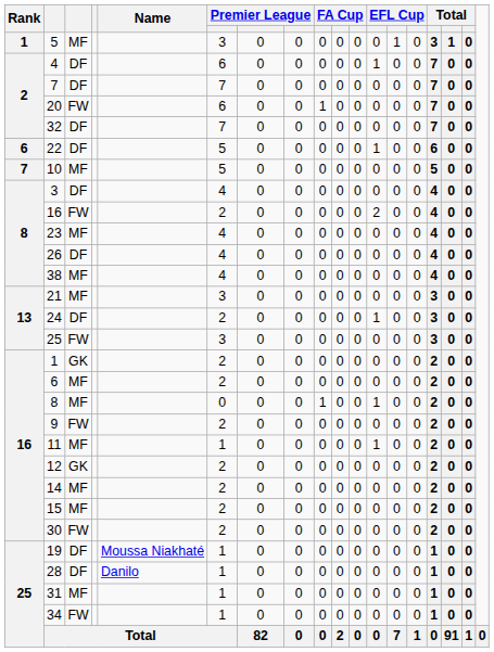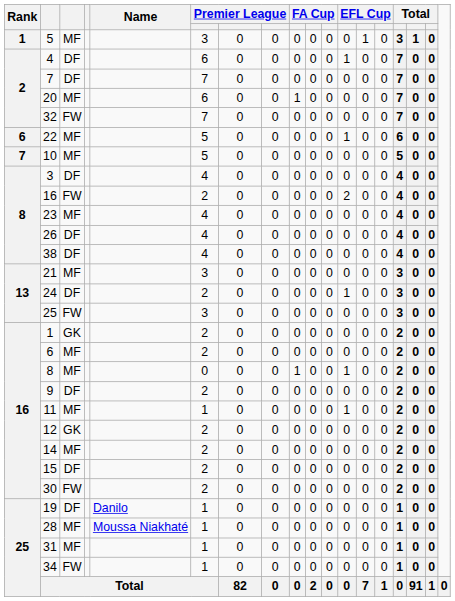 <table class="wikitable sortable" style="text-align:center;">
 <tr>
 <th rowspan="2">Rank</th>
 <th rowspan="2"></th>
 <th rowspan="2"></th>
 <th rowspan="2"></th>
 <th rowspan="2">Name</th>
 <th colspan="3"><a href='#'>Premier League</a></th>
 <th colspan="3"><a href='#'>FA Cup</a></th>
 <th colspan="3"><a href='#'>EFL Cup</a></th>
 <th colspan="3">Total</th>
 </tr>
 <tr>
 <th></th>
 <th></th>
 <th></th>
 <th></th>
 <th></th>
 <th></th>
 <th></th>
 <th></th>
 <th></th>
 <th></th>
 <th></th>
 <th></th>
 </tr>
 <tr>
 <th rowspan="1">1</th>
 <td>5</td>
 <td>MF</td>
 <td></td>
 <td style="text-align:left;"><br></td>
 <td>3</td>
 <td>0</td>
 <td>0<br></td>
 <td>0</td>
 <td>0</td>
 <td>0<br></td>
 <td>0</td>
 <td>1</td>
 <td>0<br></td>
 <th>3</th>
 <th>1</th>
 <th>0</th>
 </tr>
 <tr>
 <th rowspan="4">2</th>
 <td>4</td>
 <td>DF</td>
 <td></td>
 <td style="text-align:left;"><br></td>
 <td>6</td>
 <td>0</td>
 <td>0<br></td>
 <td>0</td>
 <td>0</td>
 <td>0<br></td>
 <td>1</td>
 <td>0</td>
 <td>0<br></td>
 <th>7</th>
 <th>0</th>
 <th>0</th>
 </tr>
 <tr>
 <td>7</td>
 <td>DF</td>
 <td></td>
 <td style="text-align:left;"><br></td>
 <td>7</td>
 <td>0</td>
 <td>0<br></td>
 <td>0</td>
 <td>0</td>
 <td>0<br></td>
 <td>0</td>
 <td>0</td>
 <td>0<br></td>
 <th>7</th>
 <th>0</th>
 <th>0</th>
 </tr>
 <tr>
 <td>20</td>
-<td>FW</td>
+<td>MF</td>
 <td></td>
 <td style="text-align:left;"><br></td>
 <td>6</td>
 <td>0</td>
 <td>0<br></td>
 <td>1</td>
 <td>0</td>
 <td>0<br></td>
 <td>0</td>
 <td>0</td>
 <td>0<br></td>
 <th>7</th>
 <th>0</th>
 <th>0</th>
 </tr>
 <tr>
 <td>32</td>
-<td>DF</td>
+<td>FW</td>
 <td></td>
 <td style="text-align:left;"><br></td>
 <td>7</td>
 <td>0</td>
 <td>0<br></td>
 <td>0</td>
 <td>0</td>
 <td>0<br></td>
 <td>0</td>
 <td>0</td>
 <td>0<br></td>
 <th>7</th>
 <th>0</th>
 <th>0</th>
 </tr>
 <tr>
 <th rowspan="1">6</th>
 <td>22</td>
-<td>DF</td>
+<td>MF</td>
 <td></td>
 <td style="text-align:left;"><br></td>
 <td>5</td>
 <td>0</td>
 <td>0<br></td>
 <td>0</td>
 <td>0</td>
 <td>0<br></td>
 <td>1</td>
 <td>0</td>
 <td>0<br></td>
 <th>6</th>
 <th>0</th>
 <th>0</th>
 </tr>
 <tr>
 <th rowspan="1">7</th>
 <td>10</td>
 <td>MF</td>
 <td></td>
 <td style="text-align:left;"><br></td>
 <td>5</td>
 <td>0</td>
 <td>0<br></td>
 <td>0</td>
 <td>0</td>
 <td>0<br></td>
 <td>0</td>
 <td>0</td>
 <td>0<br></td>
 <th>5</th>
 <th>0</th>
 <th>0</th>
 </tr>
 <tr>
 <th rowspan="5">8</th>
 <td>3</td>
 <td>DF</td>
 <td></td>
 <td style="text-align:left;"><br></td>
 <td>4</td>
 <td>0</td>
 <td>0<br></td>
 <td>0</td>
 <td>0</td>
 <td>0<br></td>
 <td>0</td>
 <td>0</td>
 <td>0<br></td>
 <th>4</th>
 <th>0</th>
 <th>0</th>
 </tr>
 <tr>
 <td>16</td>
 <td>FW</td>
 <td></td>
 <td style="text-align:left;"><br></td>
 <td>2</td>
 <td>0</td>
 <td>0<br></td>
 <td>0</td>
 <td>0</td>
 <td>0<br></td>
 <td>2</td>
 <td>0</td>
 <td>0<br></td>
 <th>4</th>
 <th>0</th>
 <th>0</th>
 </tr>
 <tr>
 <td>23</td>
 <td>MF</td>
 <td></td>
 <td style="text-align:left;"><br></td>
 <td>4</td>
 <td>0</td>
 <td>0<br></td>
 <td>0</td>
 <td>0</td>
 <td>0<br></td>
 <td>0</td>
 <td>0</td>
 <td>0<br></td>
 <th>4</th>
 <th>0</th>
 <th>0</th>
 </tr>
 <tr>
 <td>26</td>
 <td>DF</td>
 <td></td>
 <td style="text-align:left;"><br></td>
 <td>4</td>
 <td>0</td>
 <td>0<br></td>
 <td>0</td>
 <td>0</td>
 <td>0<br></td>
 <td>0</td>
 <td>0</td>
 <td>0<br></td>
 <th>4</th>
 <th>0</th>
 <th>0</th>
 </tr>
 <tr>
 <td>38</td>
-<td>MF</td>
+<td>DF</td>
 <td></td>
 <td style="text-align:left;"><br></td>
 <td>4</td>
 <td>0</td>
 <td>0<br></td>
 <td>0</td>
 <td>0</td>
 <td>0<br></td>
 <td>0</td>
 <td>0</td>
 <td>0<br></td>
 <th>4</th>
 <th>0</th>
 <th>0</th>
 </tr>
 <tr>
 <th rowspan="3">13</th>
 <td>21</td>
 <td>MF</td>
 <td></td>
 <td style="text-align:left;"><br></td>
 <td>3</td>
 <td>0</td>
 <td>0<br></td>
 <td>0</td>
 <td>0</td>
 <td>0<br></td>
 <td>0</td>
 <td>0</td>
 <td>0<br></td>
 <th>3</th>
 <th>0</th>
 <th>0</th>
 </tr>
 <tr>
 <td>24</td>
 <td>DF</td>
 <td></td>
 <td style="text-align:left;"><br></td>
 <td>2</td>
 <td>0</td>
 <td>0<br></td>
 <td>0</td>
 <td>0</td>
 <td>0<br></td>
 <td>1</td>
 <td>0</td>
 <td>0<br></td>
 <th>3</th>
 <th>0</th>
 <th>0</th>
 </tr>
 <tr>
 <td>25</td>
 <td>FW</td>
 <td></td>
 <td style="text-align:left;"><br></td>
 <td>3</td>
 <td>0</td>
 <td>0<br></td>
 <td>0</td>
 <td>0</td>
 <td>0<br></td>
 <td>0</td>
 <td>0</td>
 <td>0<br></td>
 <th>3</th>
 <th>0</th>
 <th>0</th>
 </tr>
 <tr>
 <th rowspan="9">16</th>
 <td>1</td>
 <td>GK</td>
 <td></td>
 <td style="text-align:left;"><br></td>
 <td>2</td>
 <td>0</td>
 <td>0<br></td>
 <td>0</td>
 <td>0</td>
 <td>0<br></td>
 <td>0</td>
 <td>0</td>
 <td>0<br></td>
 <th>2</th>
 <th>0</th>
 <th>0</th>
 </tr>
 <tr>
 <td>6</td>
 <td>MF</td>
 <td></td>
 <td style="text-align:left;"><br></td>
 <td>2</td>
 <td>0</td>
 <td>0<br></td>
 <td>0</td>
 <td>0</td>
 <td>0<br></td>
 <td>0</td>
 <td>0</td>
 <td>0<br></td>
 <th>2</th>
 <th>0</th>
 <th>0</th>
 </tr>
 <tr>
 <td>8</td>
 <td>MF</td>
 <td></td>
 <td style="text-align:left;"><br></td>
 <td>0</td>
 <td>0</td>
 <td>0<br></td>
 <td>1</td>
 <td>0</td>
 <td>0<br></td>
 <td>1</td>
 <td>0</td>
 <td>0<br></td>
 <th>2</th>
 <th>0</th>
 <th>0</th>
 </tr>
 <tr>
 <td>9</td>
-<td>FW</td>
+<td>DF</td>
 <td></td>
 <td style="text-align:left;"><br></td>
 <td>2</td>
 <td>0</td>
 <td>0<br></td>
 <td>0</td>
 <td>0</td>
 <td>0<br></td>
 <td>0</td>
 <td>0</td>
 <td>0<br></td>
 <th>2</th>
 <th>0</th>
 <th>0</th>
 </tr>
 <tr>
 <td>11</td>
 <td>MF</td>
 <td></td>
 <td style="text-align:left;"><br></td>
 <td>1</td>
 <td>0</td>
 <td>0<br></td>
 <td>0</td>
 <td>0</td>
 <td>0<br></td>
 <td>1</td>
 <td>0</td>
 <td>0<br></td>
 <th>2</th>
 <th>0</th>
 <th>0</th>
 </tr>
 <tr>
 <td>12</td>
 <td>GK</td>
 <td></td>
 <td style="text-align:left;"><br></td>
 <td>2</td>
 <td>0</td>
 <td>0<br></td>
 <td>0</td>
 <td>0</td>
 <td>0<br></td>
 <td>0</td>
 <td>0</td>
 <td>0<br></td>
 <th>2</th>
 <th>0</th>
 <th>0</th>
 </tr>
 <tr>
 <td>14</td>
 <td>MF</td>
 <td></td>
 <td style="text-align:left;"><br></td>
 <td>2</td>
 <td>0</td>
 <td>0<br></td>
 <td>0</td>
 <td>0</td>
 <td>0<br></td>
 <td>0</td>
 <td>0</td>
 <td>0<br></td>
 <th>2</th>
 <th>0</th>
 <th>0</th>
 </tr>
 <tr>
 <td>15</td>
-<td>MF</td>
+<td>DF</td>
 <td></td>
 <td style="text-align:left;"><br></td>
 <td>2</td>
 <td>0</td>
 <td>0<br></td>
 <td>0</td>
 <td>0</td>
 <td>0<br></td>
 <td>0</td>
 <td>0</td>
 <td>0<br></td>
 <th>2</th>
 <th>0</th>
 <th>0</th>
 </tr>
 <tr>
 <td>30</td>
 <td>FW</td>
 <td></td>
 <td style="text-align:left;"><br></td>
 <td>2</td>
 <td>0</td>
 <td>0<br></td>
 <td>0</td>
 <td>0</td>
 <td>0<br></td>
 <td>0</td>
 <td>0</td>
 <td>0<br></td>
 <th>2</th>
 <th>0</th>
 <th>0</th>
 </tr>
 <tr>
 <th rowspan="6">25</th>
 <td>19</td>
 <td>DF</td>
 <td></td>
-<td style="text-align:left;"><a href='#'>Moussa Niakhaté</a><br></td>
+<td style="text-align:left;"><a href='#'>Danilo</a><br></td>
 <td>1</td>
 <td>0</td>
 <td>0<br></td>
 <td>0</td>
 <td>0</td>
 <td>0<br></td>
 <td>0</td>
 <td>0</td>
 <td>0<br></td>
 <th>1</th>
 <th>0</th>
 <th>0</th>
 </tr>
 <tr>
 <td>28</td>
-<td>DF</td>
+<td>MF</td>
 <td></td>
-<td style="text-align:left;"><a href='#'>Danilo</a><br></td>
+<td style="text-align:left;"><a href='#'>Moussa Niakhaté</a><br></td>
 <td>1</td>
 <td>0</td>
 <td>0<br></td>
 <td>0</td>
 <td>0</td>
 <td>0<br></td>
 <td>0</td>
 <td>0</td>
 <td>0<br></td>
 <th>1</th>
 <th>0</th>
 <th>0</th>
 </tr>
 <tr>
 <td>31</td>
 <td>MF</td>
 <td></td>
 <td style="text-align:left;"><br></td>
 <td>1</td>
 <td>0</td>
 <td>0<br></td>
 <td>0</td>
 <td>0</td>
 <td>0<br></td>
 <td>0</td>
 <td>0</td>
 <td>0<br></td>
 <th>1</th>
 <th>0</th>
 <th>0</th>
 </tr>
 <tr>
 <td>34</td>
 <td>FW</td>
 <td></td>
 <td style="text-align:left;"><br></td>
 <td>1</td>
 <td>0</td>
 <td>0<br></td>
 <td>0</td>
 <td>0</td>
 <td>0<br></td>
 <td>0</td>
 <td>0</td>
 <td>0<br></td>
 <th>1</th>
 <th>0</th>
 <th>0</th>
 </tr>
 <tr>
 <th colspan="5">Total<br></th>
 <th>82</th>
 <th>0</th>
 <th>0<br></th>
 <th>2</th>
 <th>0</th>
 <th>0<br></th>
 <th>7</th>
 <th>1</th>
 <th>0<br></th>
 <th>91</th>
 <th>1</th>
 <th>0</th>
 </tr>
 </table>
